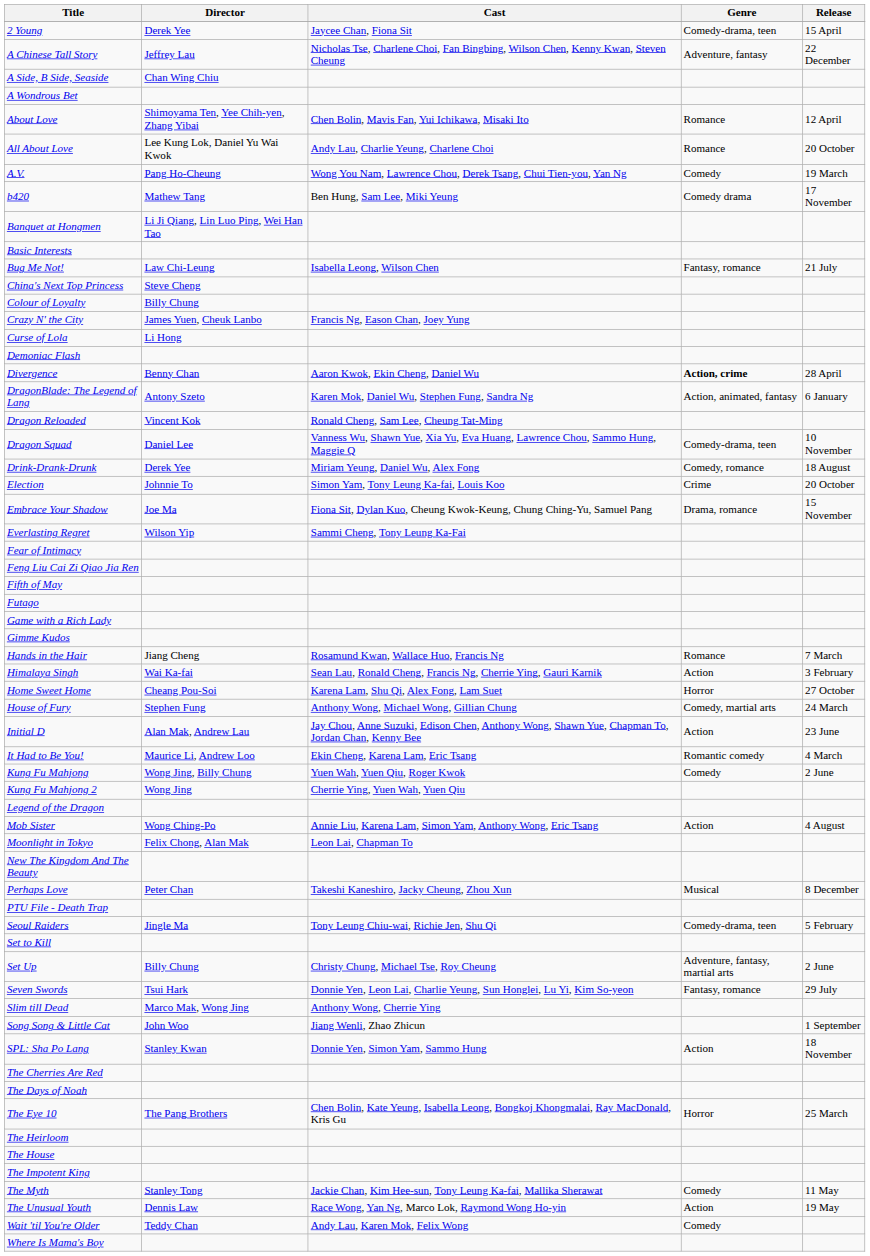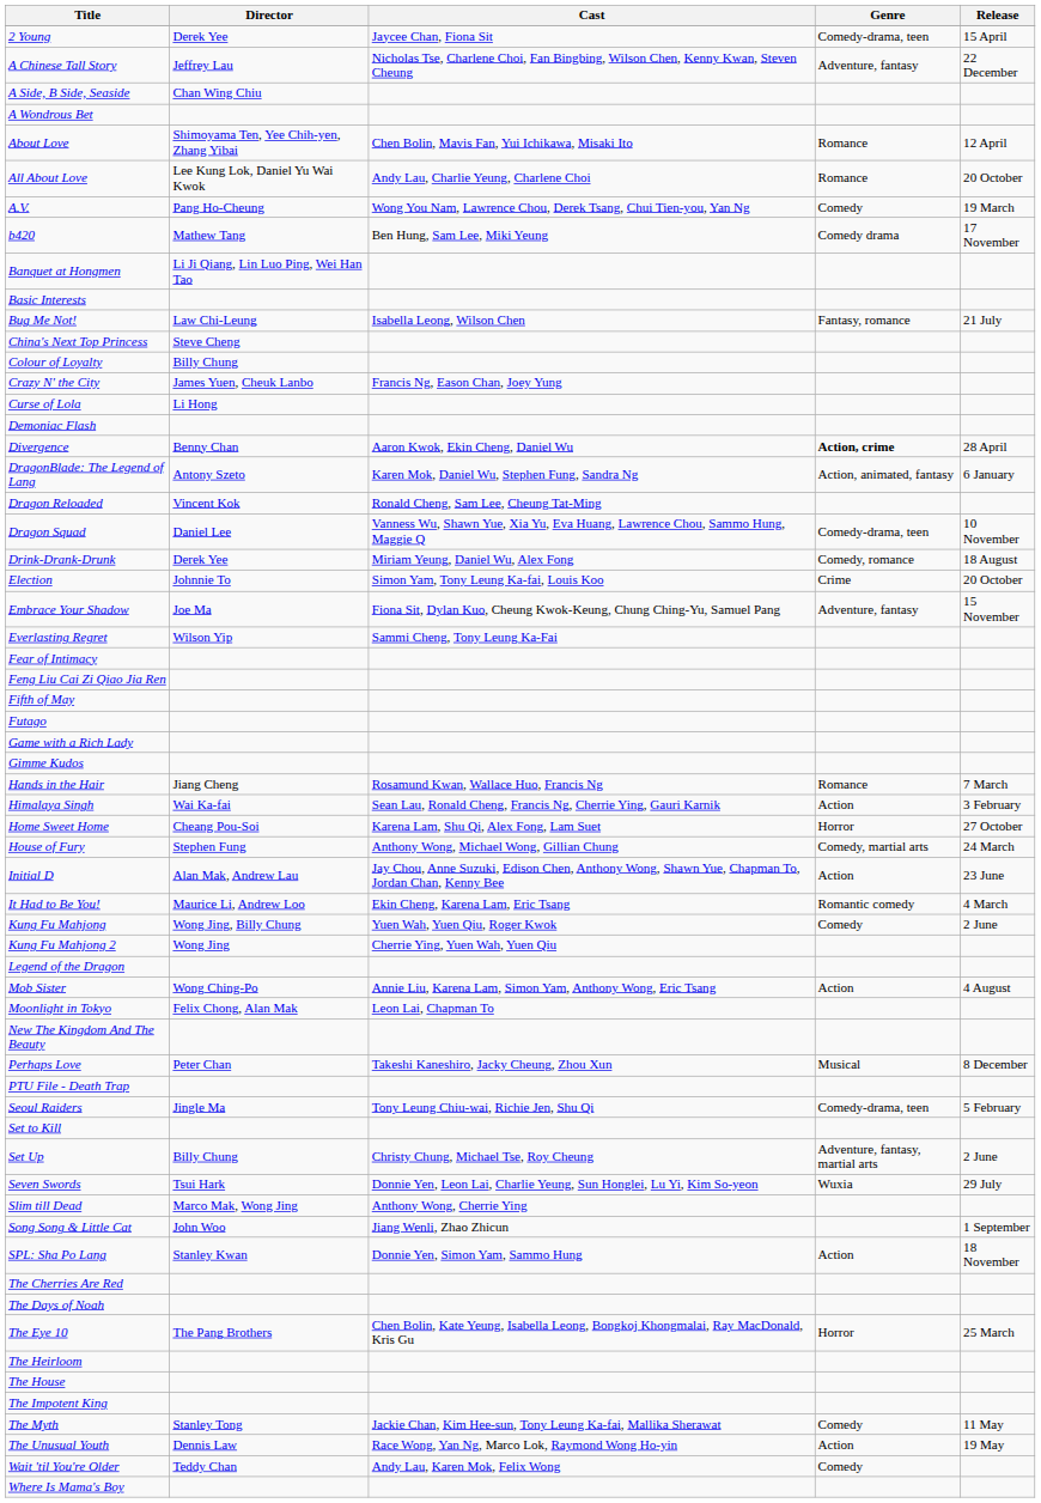 <table class="wikitable sortable">
 <tr>
 <th>Title</th>
 <th>Director</th>
 <th>Cast</th>
 <th>Genre</th>
 <th>Release</th>
 </tr>
 <tr>
 </tr>
 <tr>
 <td><em><a href='#'>2 Young</a></em></td>
 <td><a href='#'>Derek Yee</a></td>
 <td><a href='#'>Jaycee Chan</a>, <a href='#'>Fiona Sit</a></td>
 <td>Comedy-drama, teen</td>
 <td>15 April</td>
 </tr>
 <tr>
 <td><em><a href='#'>A Chinese Tall Story</a></em></td>
 <td><a href='#'>Jeffrey Lau</a></td>
 <td><a href='#'>Nicholas Tse</a>, <a href='#'>Charlene Choi</a>, <a href='#'>Fan Bingbing</a>, <a href='#'>Wilson Chen</a>, <a href='#'>Kenny Kwan</a>, <a href='#'>Steven Cheung</a></td>
 <td>Adventure, fantasy</td>
 <td>22 December</td>
 </tr>
 <tr>
 <td><em><a href='#'>A Side, B Side, Seaside</a></em></td>
 <td><a href='#'>Chan Wing Chiu</a></td>
 <td></td>
 <td></td>
 <td></td>
 </tr>
 <tr>
 <td><em><a href='#'>A Wondrous Bet</a></em></td>
 <td></td>
 <td></td>
 <td></td>
 <td></td>
 </tr>
 <tr>
 <td><em><a href='#'>About Love</a></em></td>
 <td><a href='#'>Shimoyama Ten</a>, <a href='#'>Yee Chih-yen</a>, <a href='#'>Zhang Yibai</a></td>
 <td><a href='#'>Chen Bolin</a>, <a href='#'>Mavis Fan</a>, <a href='#'>Yui Ichikawa</a>, <a href='#'>Misaki Ito</a></td>
 <td>Romance</td>
 <td>12 April</td>
 </tr>
 <tr>
 <td><em><a href='#'>All About Love</a></em></td>
 <td>Lee Kung Lok, Daniel Yu Wai Kwok</td>
 <td><a href='#'>Andy Lau</a>, <a href='#'>Charlie Yeung</a>, <a href='#'>Charlene Choi</a></td>
 <td>Romance</td>
 <td>20 October</td>
 </tr>
 <tr>
 <td><em><a href='#'>A.V.</a></em></td>
 <td><a href='#'>Pang Ho-Cheung</a></td>
 <td><a href='#'>Wong You Nam</a>, <a href='#'>Lawrence Chou</a>, <a href='#'>Derek Tsang</a>, <a href='#'>Chui Tien-you</a>, <a href='#'>Yan Ng</a></td>
 <td>Comedy</td>
 <td>19 March</td>
 </tr>
 <tr>
 <td><em><a href='#'>b420</a></em></td>
 <td><a href='#'>Mathew Tang</a></td>
 <td>Ben Hung, <a href='#'>Sam Lee</a>, <a href='#'>Miki Yeung</a></td>
 <td>Comedy drama</td>
 <td>17 November</td>
 </tr>
 <tr>
 <td><em><a href='#'>Banquet at Hongmen</a></em></td>
 <td><a href='#'>Li Ji Qiang</a>, <a href='#'>Lin Luo Ping</a>, <a href='#'>Wei Han Tao</a></td>
 <td></td>
 <td></td>
 <td></td>
 </tr>
 <tr>
 <td><em><a href='#'>Basic Interests</a></em></td>
 <td></td>
 <td></td>
 <td></td>
 <td></td>
 </tr>
 <tr>
 <td><em><a href='#'>Bug Me Not!</a></em></td>
 <td><a href='#'>Law Chi-Leung</a></td>
 <td><a href='#'>Isabella Leong</a>, <a href='#'>Wilson Chen</a></td>
 <td>Fantasy, romance</td>
 <td>21 July</td>
 </tr>
 <tr>
 <td><em><a href='#'>China's Next Top Princess</a></em></td>
 <td><a href='#'>Steve Cheng</a></td>
 <td></td>
 <td></td>
 <td></td>
 </tr>
 <tr>
 <td><em><a href='#'>Colour of Loyalty</a></em></td>
 <td><a href='#'>Billy Chung</a></td>
 <td></td>
 <td></td>
 <td></td>
 </tr>
 <tr>
 <td><em><a href='#'>Crazy N' the City</a></em></td>
 <td><a href='#'>James Yuen</a>, <a href='#'>Cheuk Lanbo</a></td>
 <td><a href='#'>Francis Ng</a>, <a href='#'>Eason Chan</a>, <a href='#'>Joey Yung</a></td>
 <td></td>
 <td></td>
 </tr>
 <tr>
 <td><em><a href='#'>Curse of Lola</a></em></td>
 <td><a href='#'>Li Hong</a></td>
 <td></td>
 <td></td>
 <td></td>
 </tr>
 <tr>
 <td><em><a href='#'>Demoniac Flash</a></em></td>
 <td></td>
 <td></td>
 <td></td>
 <td></td>
 </tr>
 <tr>
 <td><em><a href='#'>Divergence</a></em></td>
 <td><a href='#'>Benny Chan</a></td>
 <td><a href='#'>Aaron Kwok</a>, <a href='#'>Ekin Cheng</a>, <a href='#'>Daniel Wu</a></td>
 <td><strong>Action, crime</strong></td>
 <td>28 April</td>
 </tr>
 <tr>
 <td><em><a href='#'>DragonBlade: The Legend of Lang</a></em></td>
 <td><a href='#'>Antony Szeto</a></td>
 <td><a href='#'>Karen Mok</a>, <a href='#'>Daniel Wu</a>, <a href='#'>Stephen Fung</a>, <a href='#'>Sandra Ng</a></td>
 <td>Action, animated, fantasy</td>
 <td>6 January</td>
 </tr>
 <tr>
 <td><em><a href='#'>Dragon Reloaded</a></em></td>
 <td><a href='#'>Vincent Kok</a></td>
 <td><a href='#'>Ronald Cheng</a>, <a href='#'>Sam Lee</a>, <a href='#'>Cheung Tat-Ming</a></td>
 <td></td>
 <td></td>
 </tr>
 <tr>
 <td><em><a href='#'>Dragon Squad</a></em></td>
 <td><a href='#'>Daniel Lee</a></td>
 <td><a href='#'>Vanness Wu</a>, <a href='#'>Shawn Yue</a>, <a href='#'>Xia Yu</a>, <a href='#'>Eva Huang</a>, <a href='#'>Lawrence Chou</a>, <a href='#'>Sammo Hung</a>, <a href='#'>Maggie Q</a></td>
 <td>Comedy-drama, teen</td>
 <td>10 November</td>
 </tr>
 <tr>
 <td><em><a href='#'>Drink-Drank-Drunk</a></em></td>
 <td><a href='#'>Derek Yee</a></td>
 <td><a href='#'>Miriam Yeung</a>, <a href='#'>Daniel Wu</a>, <a href='#'>Alex Fong</a></td>
 <td>Comedy, romance</td>
 <td>18 August</td>
 </tr>
 <tr>
 <td><em><a href='#'>Election</a></em></td>
 <td><a href='#'>Johnnie To</a></td>
 <td><a href='#'>Simon Yam</a>, <a href='#'>Tony Leung Ka-fai</a>, <a href='#'>Louis Koo</a></td>
 <td>Crime</td>
 <td>20 October</td>
 </tr>
 <tr>
 <td><em><a href='#'>Embrace Your Shadow</a></em></td>
 <td><a href='#'>Joe Ma</a></td>
 <td><a href='#'>Fiona Sit</a>, <a href='#'>Dylan Kuo</a>, Cheung Kwok-Keung, Chung Ching-Yu, Samuel Pang</td>
-<td>Drama, romance</td>
+<td>Adventure, fantasy</td>
 <td>15 November</td>
 </tr>
 <tr>
 <td><em><a href='#'>Everlasting Regret</a></em></td>
 <td><a href='#'>Wilson Yip</a></td>
 <td><a href='#'>Sammi Cheng</a>, <a href='#'>Tony Leung Ka-Fai</a></td>
 <td></td>
 <td></td>
 </tr>
 <tr>
 <td><em><a href='#'>Fear of Intimacy</a></em></td>
 <td></td>
 <td></td>
 <td></td>
 <td></td>
 </tr>
 <tr>
 <td><em><a href='#'>Feng Liu Cai Zi Qiao Jia Ren</a></em></td>
 <td></td>
 <td></td>
 <td></td>
 <td></td>
 </tr>
 <tr>
 <td><em><a href='#'>Fifth of May</a></em></td>
 <td></td>
 <td></td>
 <td></td>
 <td></td>
 </tr>
 <tr>
 <td><em><a href='#'>Futago</a></em></td>
 <td></td>
 <td></td>
 <td></td>
 <td></td>
 </tr>
 <tr>
 <td><em><a href='#'>Game with a Rich Lady</a></em></td>
 <td></td>
 <td></td>
 <td></td>
 <td></td>
 </tr>
 <tr>
 <td><em><a href='#'>Gimme Kudos</a></em></td>
 <td></td>
 <td></td>
 <td></td>
 <td></td>
 </tr>
 <tr>
 <td><em><a href='#'>Hands in the Hair</a></em></td>
 <td>Jiang Cheng</td>
 <td><a href='#'>Rosamund Kwan</a>, <a href='#'>Wallace Huo</a>, <a href='#'>Francis Ng</a></td>
 <td>Romance</td>
 <td>7 March</td>
 </tr>
 <tr>
 <td><em><a href='#'>Himalaya Singh</a></em></td>
 <td><a href='#'>Wai Ka-fai</a></td>
 <td><a href='#'>Sean Lau</a>, <a href='#'>Ronald Cheng</a>, <a href='#'>Francis Ng</a>, <a href='#'>Cherrie Ying</a>, <a href='#'>Gauri Karnik</a></td>
 <td>Action</td>
 <td>3 February</td>
 </tr>
 <tr>
 <td><em><a href='#'>Home Sweet Home</a></em></td>
 <td><a href='#'>Cheang Pou-Soi</a></td>
 <td><a href='#'>Karena Lam</a>, <a href='#'>Shu Qi</a>, <a href='#'>Alex Fong</a>, <a href='#'>Lam Suet</a></td>
 <td>Horror</td>
 <td>27 October</td>
 </tr>
 <tr>
 <td><em><a href='#'>House of Fury</a></em></td>
 <td><a href='#'>Stephen Fung</a></td>
 <td><a href='#'>Anthony Wong</a>, <a href='#'>Michael Wong</a>, <a href='#'>Gillian Chung</a></td>
 <td>Comedy, martial arts</td>
 <td>24 March</td>
 </tr>
 <tr>
 <td><em><a href='#'>Initial D</a></em></td>
 <td><a href='#'>Alan Mak</a>, <a href='#'>Andrew Lau</a></td>
 <td><a href='#'>Jay Chou</a>, <a href='#'>Anne Suzuki</a>, <a href='#'>Edison Chen</a>, <a href='#'>Anthony Wong</a>, <a href='#'>Shawn Yue</a>, <a href='#'>Chapman To</a>, <a href='#'>Jordan Chan</a>, <a href='#'>Kenny Bee</a></td>
 <td>Action</td>
 <td>23 June</td>
 </tr>
 <tr>
 <td><em><a href='#'>It Had to Be You!</a></em></td>
 <td><a href='#'>Maurice Li</a>, <a href='#'>Andrew Loo</a></td>
 <td><a href='#'>Ekin Cheng</a>, <a href='#'>Karena Lam</a>, <a href='#'>Eric Tsang</a></td>
 <td>Romantic comedy</td>
 <td>4 March</td>
 </tr>
 <tr>
 <td><em><a href='#'>Kung Fu Mahjong</a></em></td>
 <td><a href='#'>Wong Jing</a>, <a href='#'>Billy Chung</a></td>
 <td><a href='#'>Yuen Wah</a>, <a href='#'>Yuen Qiu</a>, <a href='#'>Roger Kwok</a></td>
 <td>Comedy</td>
 <td>2 June</td>
 </tr>
 <tr>
 <td><em><a href='#'>Kung Fu Mahjong 2</a></em></td>
 <td><a href='#'>Wong Jing</a></td>
 <td><a href='#'>Cherrie Ying</a>, <a href='#'>Yuen Wah</a>, <a href='#'>Yuen Qiu</a></td>
 <td></td>
 <td></td>
 </tr>
 <tr>
 <td><em><a href='#'>Legend of the Dragon</a></em></td>
 <td></td>
 <td></td>
 <td></td>
 <td></td>
 </tr>
 <tr>
 <td><em><a href='#'>Mob Sister</a></em></td>
 <td><a href='#'>Wong Ching-Po</a></td>
 <td><a href='#'>Annie Liu</a>, <a href='#'>Karena Lam</a>, <a href='#'>Simon Yam</a>, <a href='#'>Anthony Wong</a>, <a href='#'>Eric Tsang</a></td>
 <td>Action</td>
 <td>4 August</td>
 </tr>
 <tr>
 <td><em><a href='#'>Moonlight in Tokyo</a></em></td>
 <td><a href='#'>Felix Chong</a>, <a href='#'>Alan Mak</a></td>
 <td><a href='#'>Leon Lai</a>, <a href='#'>Chapman To</a></td>
 <td></td>
 <td></td>
 </tr>
 <tr>
 <td><em><a href='#'>New The Kingdom And The Beauty</a></em></td>
 <td></td>
 <td></td>
 <td></td>
 <td></td>
 </tr>
 <tr>
 <td><em><a href='#'>Perhaps Love</a></em></td>
 <td><a href='#'>Peter Chan</a></td>
 <td><a href='#'>Takeshi Kaneshiro</a>, <a href='#'>Jacky Cheung</a>, <a href='#'>Zhou Xun</a></td>
 <td>Musical</td>
 <td>8 December</td>
 </tr>
 <tr>
 <td><em><a href='#'>PTU File - Death Trap</a></em></td>
 <td></td>
 <td></td>
 <td></td>
 <td></td>
 </tr>
 <tr>
 <td><em><a href='#'>Seoul Raiders</a></em></td>
 <td><a href='#'>Jingle Ma</a></td>
 <td><a href='#'>Tony Leung Chiu-wai</a>, <a href='#'>Richie Jen</a>, <a href='#'>Shu Qi</a></td>
 <td>Comedy-drama, teen</td>
 <td>5 February</td>
 </tr>
 <tr>
 <td><em><a href='#'>Set to Kill</a></em></td>
 <td></td>
 <td></td>
 <td></td>
 <td></td>
 </tr>
 <tr>
 <td><em><a href='#'>Set Up</a></em></td>
 <td><a href='#'>Billy Chung</a></td>
 <td><a href='#'>Christy Chung</a>, <a href='#'>Michael Tse</a>, <a href='#'>Roy Cheung</a></td>
 <td>Adventure, fantasy, martial arts</td>
 <td>2 June</td>
 </tr>
 <tr>
 <td><em><a href='#'>Seven Swords</a></em></td>
 <td><a href='#'>Tsui Hark</a></td>
 <td><a href='#'>Donnie Yen</a>, <a href='#'>Leon Lai</a>, <a href='#'>Charlie Yeung</a>, <a href='#'>Sun Honglei</a>, <a href='#'>Lu Yi</a>, <a href='#'>Kim So-yeon</a></td>
-<td>Fantasy, romance</td>
+<td>Wuxia</td>
 <td>29 July</td>
 </tr>
 <tr>
 <td><em><a href='#'>Slim till Dead</a></em></td>
 <td><a href='#'>Marco Mak</a>, <a href='#'>Wong Jing</a></td>
 <td><a href='#'>Anthony Wong</a>, <a href='#'>Cherrie Ying</a></td>
 <td></td>
 <td></td>
 </tr>
 <tr>
 <td><em><a href='#'>Song Song & Little Cat</a></em></td>
 <td><a href='#'>John Woo</a></td>
 <td><a href='#'>Jiang Wenli</a>, Zhao Zhicun</td>
 <td></td>
 <td>1 September</td>
 </tr>
 <tr>
 <td><em><a href='#'>SPL: Sha Po Lang</a></em></td>
 <td><a href='#'>Stanley Kwan</a></td>
 <td><a href='#'>Donnie Yen</a>, <a href='#'>Simon Yam</a>, <a href='#'>Sammo Hung</a></td>
 <td>Action</td>
 <td>18 November</td>
 </tr>
 <tr>
 <td><em><a href='#'>The Cherries Are Red</a></em></td>
 <td></td>
 <td></td>
 <td></td>
 <td></td>
 </tr>
 <tr>
 <td><em><a href='#'>The Days of Noah</a></em></td>
 <td></td>
 <td></td>
 <td></td>
 <td></td>
 </tr>
 <tr>
 <td><em><a href='#'>The Eye 10</a></em></td>
 <td><a href='#'>The Pang Brothers</a></td>
 <td><a href='#'>Chen Bolin</a>, <a href='#'>Kate Yeung</a>, <a href='#'>Isabella Leong</a>, <a href='#'>Bongkoj Khongmalai</a>, <a href='#'>Ray MacDonald</a>, Kris Gu</td>
 <td>Horror</td>
 <td>25 March</td>
 </tr>
 <tr>
 <td><em><a href='#'>The Heirloom</a></em></td>
 <td></td>
 <td></td>
 <td></td>
 <td></td>
 </tr>
 <tr>
 <td><em><a href='#'>The House</a></em></td>
 <td></td>
 <td></td>
 <td></td>
 <td></td>
 </tr>
 <tr>
 <td><em><a href='#'>The Impotent King</a></em></td>
 <td></td>
 <td></td>
 <td></td>
 <td></td>
 </tr>
 <tr>
 <td><em><a href='#'>The Myth</a></em></td>
 <td><a href='#'>Stanley Tong</a></td>
 <td><a href='#'>Jackie Chan</a>, <a href='#'>Kim Hee-sun</a>, <a href='#'>Tony Leung Ka-fai</a>, <a href='#'>Mallika Sherawat</a></td>
 <td>Comedy</td>
 <td>11 May</td>
 </tr>
 <tr>
 <td><em><a href='#'>The Unusual Youth</a></em></td>
 <td><a href='#'>Dennis Law</a></td>
 <td><a href='#'>Race Wong</a>, <a href='#'>Yan Ng</a>, Marco Lok, <a href='#'>Raymond Wong Ho-yin</a></td>
 <td>Action</td>
 <td>19 May</td>
 </tr>
 <tr>
 <td><em><a href='#'>Wait 'til You're Older</a></em></td>
 <td><a href='#'>Teddy Chan</a></td>
 <td><a href='#'>Andy Lau</a>, <a href='#'>Karen Mok</a>, <a href='#'>Felix Wong</a></td>
 <td>Comedy</td>
 <td></td>
 </tr>
 <tr>
 <td><em><a href='#'>Where Is Mama's Boy</a></em></td>
 <td></td>
 <td></td>
 <td></td>
 <td></td>
 </tr>
 </table>
